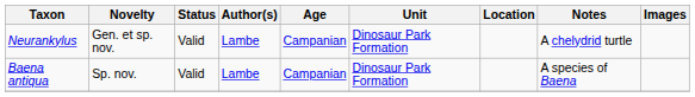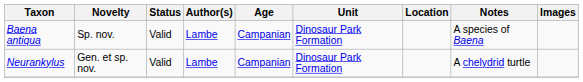 <table class="wikitable sortable" align="center" width="100%">
 <tr>
 <th>Taxon</th>
 <th>Novelty</th>
 <th>Status</th>
 <th>Author(s)</th>
 <th>Age</th>
 <th>Unit</th>
 <th>Location</th>
 <th>Notes</th>
 <th>Images</th>
 </tr>
 <tr>
+<td><em><a href='#'>Baena antiqua</a></em></td>
+<td>Sp. nov.</td>
+<td>Valid</td>
+<td><a href='#'>Lambe</a></td>
+<td><a href='#'>Campanian</a></td>
+<td><a href='#'>Dinosaur Park Formation</a></td>
+<td></td>
+<td>A species of <em><a href='#'>Baena</a></em></td>
+<td></td>
+</tr>
+<tr>
 <td><em><a href='#'>Neurankylus</a></em></td>
 <td>Gen. et sp. nov.</td>
 <td>Valid</td>
 <td><a href='#'>Lambe</a></td>
 <td><a href='#'>Campanian</a></td>
 <td><a href='#'>Dinosaur Park Formation</a></td>
 <td></td>
 <td>A <a href='#'>chelydrid</a> turtle</td>
 <td></td>
 </tr>
 <tr>
-<td><em><a href='#'>Baena antiqua</a></em></td>
-<td>Sp. nov.</td>
-<td>Valid</td>
-<td><a href='#'>Lambe</a></td>
-<td><a href='#'>Campanian</a></td>
-<td><a href='#'>Dinosaur Park Formation</a></td>
-<td></td>
-<td>A species of <em><a href='#'>Baena</a></em></td>
-<td></td>
-</tr>
-<tr>
 </tr>
 </table>
